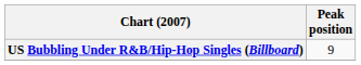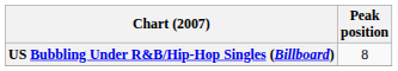 <table class="wikitable plainrowheaders">
 <tr>
 <th scope="col">Chart (2007)</th>
 <th scope="col">Peak<br>position</th>
 </tr>
 <tr>
 <th scope="row">US <a href='#'>Bubbling Under R&B/Hip-Hop Singles</a> (<em><a href='#'>Billboard</a></em>)</th>
-<td align="center">9</td>
+<td align="center">8</td>
 </tr>
 <tr>
 </tr>
 </table>
